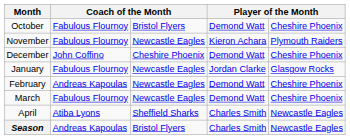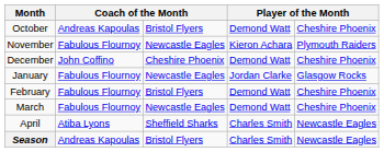 <table class="wikitable" style="font-size:95%">
 <tr>
 <th>Month</th>
 <th colspan=2>Coach of the Month</th>
 <th colspan=2>Player of the Month</th>
 </tr>
 <tr>
 <td style="text-align:center">October</td>
-<td><a href='#'>Fabulous Flournoy</a></td>
+<td><a href='#'>Andreas Kapoulas</a></td>
 <td><a href='#'>Bristol Flyers</a></td>
 <td><a href='#'>Demond Watt</a></td>
 <td><a href='#'>Cheshire Phoenix</a></td>
 </tr>
 <tr>
 <td style="text-align:center">November</td>
 <td><a href='#'>Fabulous Flournoy</a></td>
 <td><a href='#'>Newcastle Eagles</a></td>
 <td><a href='#'>Kieron Achara</a></td>
 <td><a href='#'>Plymouth Raiders</a></td>
 </tr>
 <tr>
 <td style="text-align:center">December</td>
 <td><a href='#'>John Coffino</a></td>
 <td><a href='#'>Cheshire Phoenix</a></td>
 <td><a href='#'>Demond Watt</a></td>
 <td><a href='#'>Cheshire Phoenix</a></td>
 </tr>
 <tr>
 <td style="text-align:center">January</td>
 <td><a href='#'>Fabulous Flournoy</a></td>
 <td><a href='#'>Newcastle Eagles</a></td>
 <td><a href='#'>Jordan Clarke</a></td>
 <td><a href='#'>Glasgow Rocks</a></td>
 </tr>
 <tr>
 <td style="text-align:center">February</td>
-<td><a href='#'>Andreas Kapoulas</a></td>
-<td><a href='#'>Newcastle Eagles</a></td>
+<td><a href='#'>Fabulous Flournoy</a></td>
+<td><a href='#'>Bristol Flyers</a></td>
 <td><a href='#'>Demond Watt</a></td>
 <td><a href='#'>Cheshire Phoenix</a></td>
 </tr>
 <tr>
 <td style="text-align:center">March</td>
 <td><a href='#'>Fabulous Flournoy</a></td>
 <td><a href='#'>Newcastle Eagles</a></td>
 <td><a href='#'>Demond Watt</a></td>
 <td><a href='#'>Cheshire Phoenix</a></td>
 </tr>
 <tr>
 <td style="text-align:center">April</td>
 <td><a href='#'>Atiba Lyons</a></td>
 <td><a href='#'>Sheffield Sharks</a></td>
 <td><a href='#'>Charles Smith</a></td>
 <td><a href='#'>Newcastle Eagles</a></td>
 </tr>
 <tr>
 <th><em>Season</em></th>
 <td><a href='#'>Andreas Kapoulas</a></td>
 <td><a href='#'>Bristol Flyers</a></td>
 <td><a href='#'>Charles Smith</a></td>
 <td><a href='#'>Newcastle Eagles</a></td>
 </tr>
 </table>
